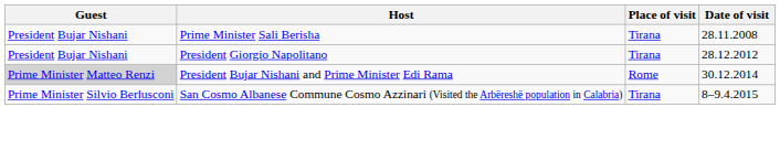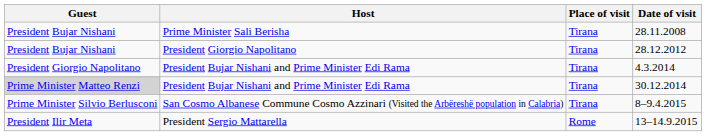 <table class="wikitable" border="1">
 <tr>
 <th>Guest</th>
 <th>Host</th>
 <th>Place of visit</th>
 <th style="width:90px;">Date of visit</th>
 </tr>
 <tr>
 <td> <a href='#'>President</a> <a href='#'>Bujar Nishani</a></td>
 <td> <a href='#'>Prime Minister</a> <a href='#'>Sali Berisha</a></td>
 <td><a href='#'>Tirana</a></td>
 <td>28.11.2008</td>
 </tr>
 <tr>
 <td> <a href='#'>President</a> <a href='#'>Bujar Nishani</a></td>
 <td> <a href='#'>President</a> <a href='#'>Giorgio Napolitano</a></td>
 <td><a href='#'>Tirana</a></td>
 <td>28.12.2012</td>
 </tr>
 <tr>
+<td> <a href='#'>President</a> <a href='#'>Giorgio Napolitano</a></td>
+<td> <a href='#'>President</a> <a href='#'>Bujar Nishani</a> and <a href='#'>Prime Minister</a> <a href='#'>Edi Rama</a></td>
+<td><a href='#'>Tirana</a></td>
+<td>4.3.2014</td>
+</tr>
+<tr>
 <td style="background: lightgrey;"> <a href='#'>Prime Minister</a> <a href='#'>Matteo Renzi</a></td>
 <td> <a href='#'>President</a> <a href='#'>Bujar Nishani</a> and <a href='#'>Prime Minister</a> <a href='#'>Edi Rama</a></td>
-<td><a href='#'>Rome</a></td>
+<td><a href='#'>Tirana</a></td>
 <td>30.12.2014</td>
 </tr>
 <tr>
 <td> <a href='#'>Prime Minister</a> <a href='#'>Silvio Berlusconi</a></td>
 <td> <a href='#'>San Cosmo Albanese</a> Commune Cosmo Azzinari <small>(Visited the <a href='#'>Arbëreshë population</a> in <a href='#'>Calabria</a>)</small></td>
 <td><a href='#'>Tirana</a></td>
 <td>8–9.4.2015</td>
 </tr>
+<tr>
+<td> <a href='#'>President</a> <a href='#'>Ilir Meta</a></td>
+<td> President <a href='#'>Sergio Mattarella</a></td>
+<td><a href='#'>Rome</a></td>
+<td>13–14.9.2015</td>
+</tr>
 </table>
